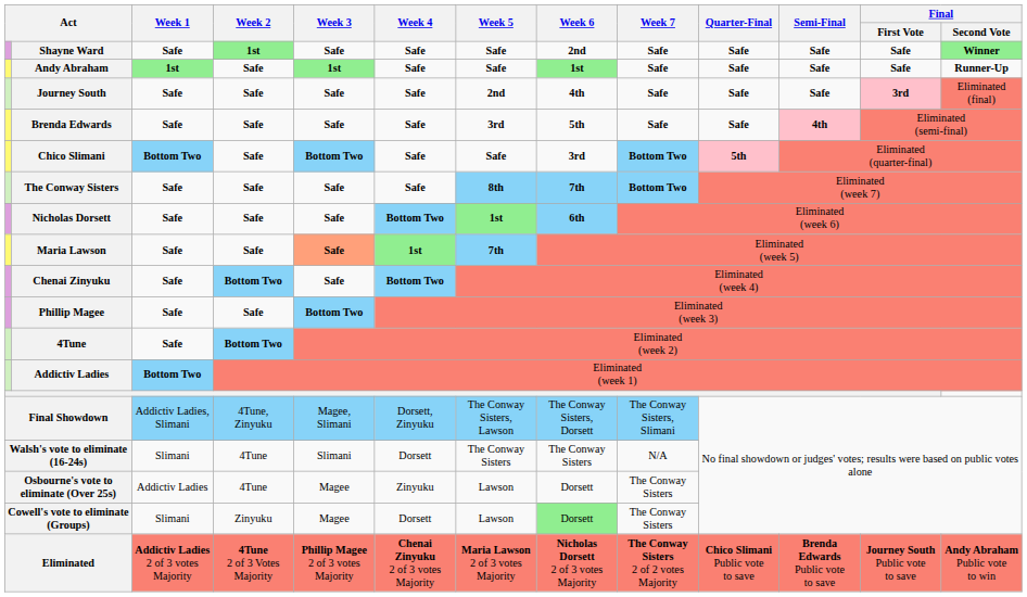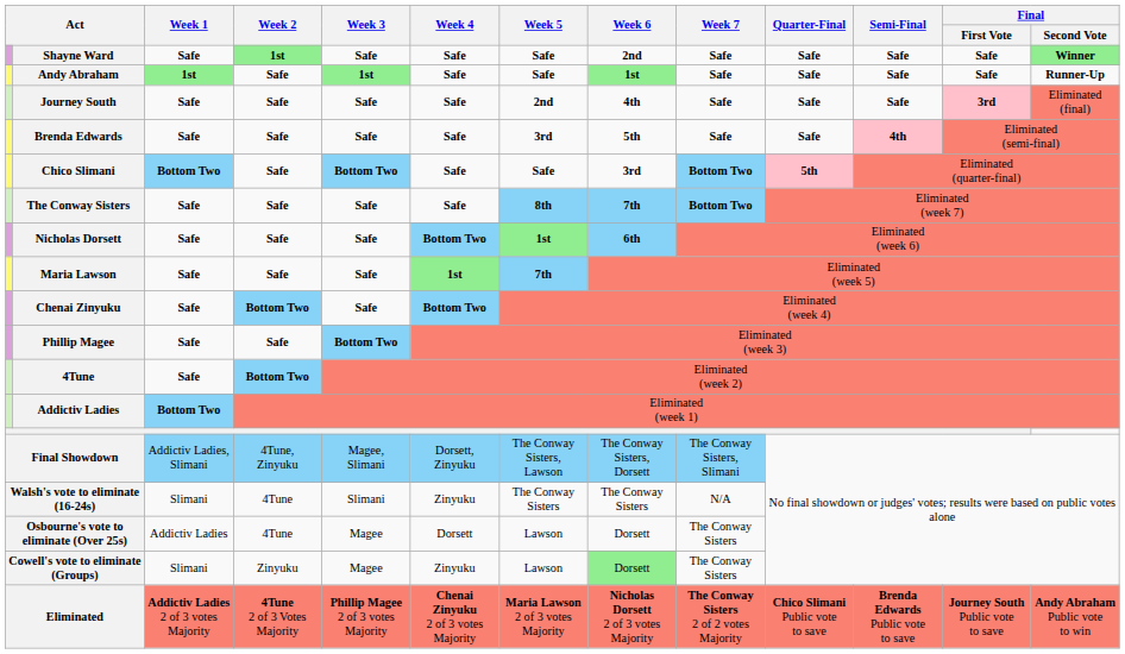 <table class="wikitable" style="text-align:center; font-size:85%">
 <tr>
 <th style="width:11%" rowspan=2 colspan=2>Act</th>
 <th style="width:7%" rowspan=2><a href='#'>Week 1</a></th>
 <th style="width:7%" rowspan=2><a href='#'>Week 2</a></th>
 <th style="width:7%" rowspan=2><a href='#'>Week 3</a></th>
 <th style="width:7%" rowspan=2><a href='#'>Week 4</a></th>
 <th style="width:7%" rowspan=2><a href='#'>Week 5</a></th>
 <th style="width:7%" rowspan=2><a href='#'>Week 6</a></th>
 <th style="width:7%" rowspan=2><a href='#'>Week 7</a></th>
 <th style="width:7%" rowspan=2><a href='#'>Quarter-Final</a></th>
 <th style="width:7%" rowspan=2><a href='#'>Semi-Final</a></th>
 <th style="width:14%" colspan=2><a href='#'>Final</a></th>
 </tr>
 <tr>
 <th style="width:7%">First Vote</th>
 <th style="width:7%">Second Vote</th>
 </tr>
 <tr>
 <th style="background:#dda0dd"></th>
 <th>Shayne Ward</th>
 <td><strong>Safe</strong></td>
 <td style = "background:lightgreen"><strong>1st</strong> </td>
 <td><strong>Safe</strong></td>
 <td><strong>Safe</strong></td>
 <td><strong>Safe</strong></td>
 <td><strong>2nd</strong></td>
 <td><strong>Safe</strong></td>
 <td><strong>Safe</strong></td>
 <td><strong>Safe</strong></td>
 <td><strong>Safe</strong></td>
 <td style = "background:lightgreen"><strong>Winner</strong></td>
 </tr>
 <tr>
 <th style="background:#fffa73"></th>
 <th>Andy Abraham</th>
 <td style = "background:lightgreen"><strong>1st</strong> </td>
 <td><strong>Safe</strong></td>
 <td style = "background:lightgreen"><strong>1st</strong> </td>
 <td><strong>Safe</strong></td>
 <td><strong>Safe</strong></td>
 <td style = "background:lightgreen"><strong>1st</strong> </td>
 <td><strong>Safe</strong></td>
 <td><strong>Safe</strong></td>
 <td><strong>Safe</strong></td>
 <td><strong>Safe</strong></td>
 <td><strong>Runner-Up</strong></td>
 </tr>
 <tr>
 <th style="background:#d0f0c0"></th>
 <th>Journey South</th>
 <td><strong>Safe</strong></td>
 <td><strong>Safe</strong></td>
 <td><strong>Safe</strong></td>
 <td><strong>Safe</strong></td>
 <td><strong>2nd</strong></td>
 <td><strong>4th</strong></td>
 <td><strong>Safe</strong></td>
 <td><strong>Safe</strong></td>
 <td><strong>Safe</strong></td>
 <td style="background:pink"><strong>3rd</strong></td>
 <td style="background:salmon;">Eliminated<br>(final)</td>
 </tr>
 <tr>
 <th style="background:#fffa73"></th>
 <th>Brenda Edwards</th>
 <td><strong>Safe</strong></td>
 <td><strong>Safe</strong></td>
 <td><strong>Safe</strong></td>
 <td><strong>Safe</strong></td>
 <td><strong>3rd</strong></td>
 <td><strong>5th</strong></td>
 <td><strong>Safe</strong></td>
 <td><strong>Safe</strong></td>
 <td style = "background:pink"><strong>4th</strong></td>
 <td style="background:salmon;" colspan="2">Eliminated<br>(semi-final)</td>
 </tr>
 <tr>
 <th style="background:#fffa73"></th>
 <th>Chico Slimani</th>
 <td style = "background:#87D3F8"><strong>Bottom Two</strong></td>
 <td><strong>Safe</strong></td>
 <td style = "background:#87D3F8"><strong>Bottom Two</strong></td>
 <td><strong>Safe</strong></td>
 <td><strong>Safe</strong></td>
 <td><strong>3rd</strong></td>
 <td style = "background:#87D3F8"><strong>Bottom Two</strong></td>
 <td style = "background:pink"><strong>5th</strong></td>
 <td style="background:salmon;" colspan="3">Eliminated<br>(quarter-final)</td>
 </tr>
 <tr>
 <th style="background:#d0f0c0"></th>
 <th>The Conway Sisters</th>
 <td><strong>Safe</strong></td>
 <td><strong>Safe</strong></td>
 <td><strong>Safe</strong></td>
 <td><strong>Safe</strong></td>
 <td style = "background:#87D3F8"><strong>8th</strong></td>
 <td style = "background:#87D3F8"><strong>7th</strong></td>
 <td style = "background:#87D3F8"><strong>Bottom Two</strong></td>
 <td style="background:salmon;" colspan="4">Eliminated<br>(week 7)</td>
 </tr>
 <tr>
 <th style="background:#dda0dd"></th>
 <th>Nicholas Dorsett</th>
 <td><strong>Safe</strong></td>
 <td><strong>Safe</strong></td>
 <td><strong>Safe</strong></td>
 <td style = "background:#87D3F8"><strong>Bottom Two</strong></td>
 <td style = "background:lightgreen"><strong>1st</strong> </td>
 <td style = "background:#87D3F8"><strong>6th </strong></td>
 <td style="background:salmon;" colspan="5">Eliminated<br>(week 6)</td>
 </tr>
 <tr>
 <th style="background:#fffa73"></th>
 <th>Maria Lawson</th>
 <td><strong>Safe</strong></td>
 <td><strong>Safe</strong></td>
-<td style="background: lightsalmon;"><strong>Safe</strong></td>
+<td><strong>Safe</strong></td>
 <td style = "background:lightgreen"><strong>1st</strong></td>
 <td style = "background:#87D3F8"><strong>7th</strong></td>
 <td style="background:salmon;" colspan="6">Eliminated<br>(week 5)</td>
 </tr>
 <tr>
 <th style="background:#dda0dd"></th>
 <th>Chenai Zinyuku</th>
 <td><strong>Safe</strong></td>
 <td style = "background:#87D3F8"><strong>Bottom Two</strong></td>
 <td><strong>Safe</strong></td>
 <td style = "background:#87D3F8"><strong>Bottom Two</strong></td>
 <td style="background:salmon;" colspan="7">Eliminated<br>(week 4)</td>
 </tr>
 <tr>
 <th style="background:#dda0dd"></th>
 <th>Phillip Magee</th>
 <td><strong>Safe</strong></td>
 <td><strong>Safe</strong></td>
 <td style = "background:#87D3F8"><strong>Bottom Two</strong></td>
 <td style="background:salmon;" colspan="8">Eliminated<br>(week 3)</td>
 </tr>
 <tr>
 <th style="background:#d0f0c0"></th>
 <th>4Tune</th>
 <td><strong>Safe</strong></td>
 <td style = "background:#87D3F8"><strong>Bottom Two</strong></td>
 <td style="background:salmon;" colspan="9">Eliminated<br>(week 2)</td>
 </tr>
 <tr>
 <th style="background:#d0f0c0"></th>
 <th>Addictiv Ladies</th>
 <td style = "background:#87D3F8"><strong>Bottom Two</strong></td>
 <td style="background:salmon;" colspan="10">Eliminated<br>(week 1)</td>
 </tr>
 <tr>
 <th colspan="12"></th>
 </tr>
 <tr>
 <th colspan=2>Final Showdown</th>
 <td style   = "background:#87D3F8">Addictiv Ladies,<br>Slimani</td>
 <td style   = "background:#87D3F8">4Tune,<br>Zinyuku</td>
 <td style   = "background:#87D3F8">Magee,<br>Slimani</td>
 <td style   = "background:#87D3F8">Dorsett,<br>Zinyuku</td>
 <td style   = "background:#87D3F8">The Conway Sisters,<br>Lawson</td>
 <td style   = "background:#87D3F8">The Conway Sisters,<br>Dorsett</td>
 <td style   = "background:#87D3F8">The Conway Sisters,<br>Slimani</td>
 <td rowspan = 4 colspan=4>No final showdown or judges' votes; results were based on public votes alone</td>
 </tr>
 <tr>
 <th colspan=2>Walsh's vote to eliminate (16-24s)</th>
 <td>Slimani</td>
 <td>4Tune</td>
 <td>Slimani</td>
-<td>Dorsett</td>
+<td>Zinyuku</td>
 <td>The Conway Sisters</td>
 <td>The Conway Sisters</td>
 <td>N/A</td>
 </tr>
 <tr>
 <th colspan=2>Osbourne's vote to eliminate (Over 25s)</th>
 <td>Addictiv Ladies</td>
 <td>4Tune</td>
 <td>Magee</td>
-<td>Zinyuku</td>
+<td>Dorsett</td>
 <td>Lawson</td>
 <td>Dorsett</td>
 <td>The Conway Sisters</td>
 </tr>
 <tr>
 <th colspan=2>Cowell's vote to eliminate (Groups)</th>
 <td>Slimani</td>
 <td>Zinyuku</td>
 <td>Magee</td>
-<td>Dorsett</td>
+<td>Zinyuku</td>
 <td>Lawson</td>
 <td style="background: lightgreen;">Dorsett</td>
 <td>The Conway Sisters</td>
 </tr>
 <tr>
 <th colspan=2>Eliminated</th>
 <td style="background:salmon;"><strong>Addictiv Ladies</strong><br>2 of 3 votes<br>Majority</td>
 <td style="background:salmon;"><strong>4Tune</strong><br>2 of 3 Votes<br>Majority</td>
 <td style="background:salmon;"><strong>Phillip Magee</strong><br>2 of 3 votes<br>Majority</td>
 <td style="background:salmon;"><strong>Chenai Zinyuku</strong><br>2 of 3 votes<br>Majority</td>
 <td style="background:salmon;"><strong>Maria Lawson</strong><br>2 of 3 votes<br>Majority</td>
 <td style="background:salmon;"><strong>Nicholas Dorsett</strong><br>2 of 3 votes<br>Majority</td>
 <td style="background:salmon;"><strong>The Conway Sisters</strong><br>2 of 2 votes<br>Majority</td>
 <td style="background:salmon;"><strong>Chico Slimani</strong><br>Public vote<br>to save</td>
 <td style="background:salmon;"><strong>Brenda Edwards</strong><br>Public vote<br>to save</td>
 <td style="background:salmon;"><strong>Journey South</strong><br>Public vote<br>to save</td>
 <td style="background:salmon;"><strong>Andy Abraham</strong><br>Public vote<br>to win</td>
 </tr>
 </table>
